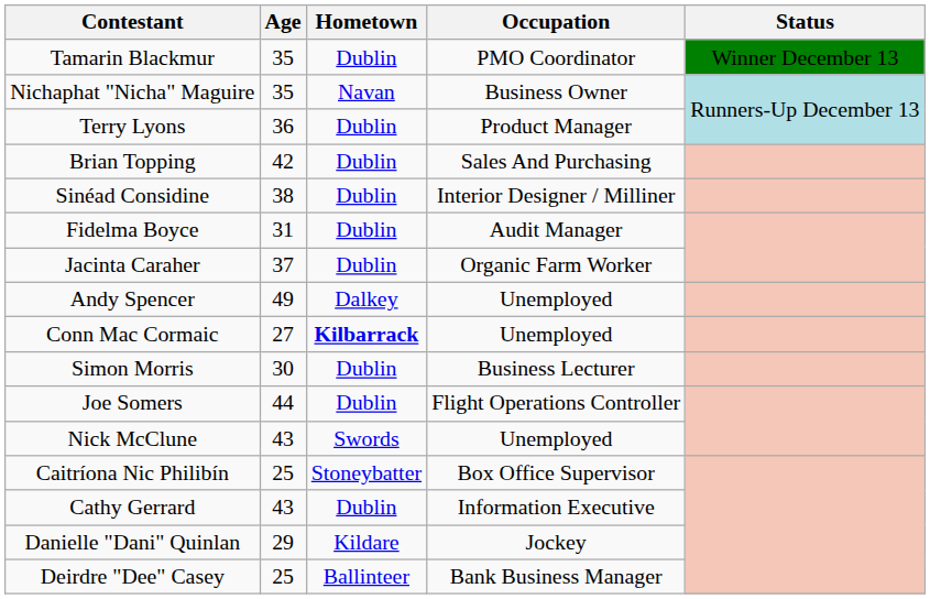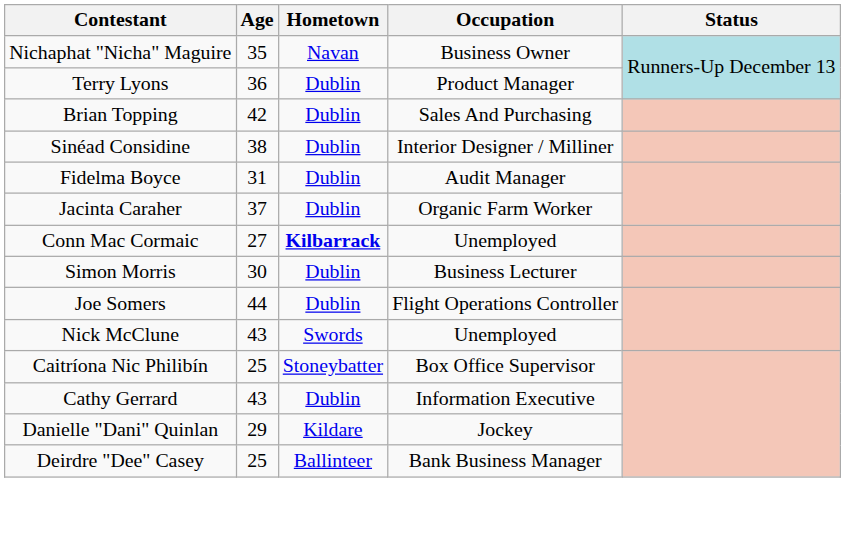 <table class="wikitable sortable" style="text-align:center">
 <tr>
 <th>Contestant</th>
 <th>Age</th>
 <th>Hometown</th>
 <th>Occupation</th>
 <th>Status</th>
-</tr>
-<tr>
-<td>Tamarin Blackmur</td>
-<td>35</td>
-<td><a href='#'>Dublin</a></td>
-<td>PMO Coordinator</td>
-<td style="background:green;"><span>Winner December 13</span></td>
 </tr>
 <tr>
 <td>Nichaphat "Nicha" Maguire</td>
 <td>35</td>
 <td><a href='#'>Navan</a></td>
 <td>Business Owner</td>
 <td style="background:#B0E0E6;" rowspan="2">Runners-Up December 13</td>
 </tr>
 <tr>
 <td>Terry Lyons</td>
 <td>36</td>
 <td><a href='#'>Dublin</a></td>
 <td>Product Manager</td>
 </tr>
 <tr>
 <td>Brian Topping</td>
 <td>42</td>
 <td><a href='#'>Dublin</a></td>
 <td>Sales And Purchasing</td>
 <td style="background:#f4c7b8; text-align:center;"></td>
 </tr>
 <tr>
 <td>Sinéad Considine</td>
 <td>38</td>
 <td><a href='#'>Dublin</a></td>
 <td>Interior Designer / Milliner</td>
 <td style="background:#f4c7b8; text-align:center;"></td>
 </tr>
 <tr>
 <td>Fidelma Boyce</td>
 <td>31</td>
 <td><a href='#'>Dublin</a></td>
 <td>Audit Manager</td>
 <td style="background:#f4c7b8; text-align:center;" rowspan="2"></td>
 </tr>
 <tr>
 <td>Jacinta Caraher</td>
 <td>37</td>
 <td><a href='#'>Dublin</a></td>
 <td>Organic Farm Worker</td>
-</tr>
-<tr>
-<td>Andy Spencer</td>
-<td>49</td>
-<td><a href='#'>Dalkey</a></td>
-<td>Unemployed</td>
-<td style="background:#f4c7b8; text-align:center;"></td>
 </tr>
 <tr>
 <td>Conn Mac Cormaic</td>
 <td>27</td>
 <td><strong><a href='#'>Kilbarrack</a></strong></td>
 <td>Unemployed</td>
 <td style="background:#f4c7b8; text-align:center;"></td>
 </tr>
 <tr>
 <td>Simon Morris</td>
 <td>30</td>
 <td><a href='#'>Dublin</a></td>
 <td>Business Lecturer</td>
 <td style="background:#f4c7b8; text-align:center;"></td>
 </tr>
 <tr>
 <td>Joe Somers</td>
 <td>44</td>
 <td><a href='#'>Dublin</a></td>
 <td>Flight Operations Controller</td>
 <td style="background:#f4c7b8; text-align:center;" rowspan="2"></td>
 </tr>
 <tr>
 <td>Nick McClune</td>
 <td>43</td>
 <td><a href='#'>Swords</a></td>
 <td>Unemployed</td>
 </tr>
 <tr>
 <td>Caitríona Nic Philibín</td>
 <td>25</td>
 <td><a href='#'>Stoneybatter</a></td>
 <td>Box Office Supervisor</td>
 <td style="background:#f4c7b8; text-align:center;" rowspan="4"></td>
 </tr>
 <tr>
 <td>Cathy Gerrard</td>
 <td>43</td>
 <td><a href='#'>Dublin</a></td>
 <td>Information Executive</td>
 </tr>
 <tr>
 <td>Danielle "Dani" Quinlan</td>
 <td>29</td>
 <td><a href='#'>Kildare</a></td>
 <td>Jockey</td>
 </tr>
 <tr>
 <td>Deirdre "Dee" Casey</td>
 <td>25</td>
 <td><a href='#'>Ballinteer</a></td>
 <td>Bank Business Manager</td>
 </tr>
 </table>
